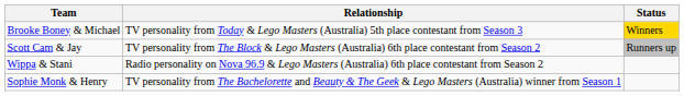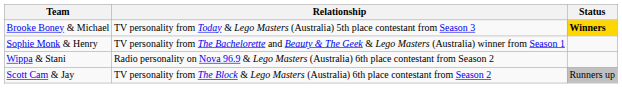 <table class="wikitable">
 <tr>
 <th>Team</th>
 <th>Relationship</th>
 <th>Status</th>
 </tr>
 <tr>
 <td><a href='#'>Brooke Boney</a> & Michael</td>
 <td>TV personality from <em><a href='#'>Today</a></em> & <em>Lego Masters</em> (Australia) 5th place contestant from <a href='#'>Season 3</a></td>
-<td style="background:gold">Winners</td>
+<td style="background:gold"><strong>Winners</strong></td>
 </tr>
 <tr>
-<td><a href='#'>Scott Cam</a> & Jay</td>
-<td>TV personality from <em><a href='#'>The Block</a></em> & <em>Lego Masters</em> (Australia) 6th place contestant from <a href='#'>Season 2</a></td>
-<td style="background:silver">Runners up</td>
+<td><a href='#'>Sophie Monk</a> & Henry</td>
+<td>TV personality from <em><a href='#'>The Bachelorette</a></em> and <em><a href='#'>Beauty & The Geek</a></em> & <em>Lego Masters</em> (Australia) winner from <a href='#'>Season 1</a></td>
+<td></td>
 </tr>
 <tr>
 <td><a href='#'>Wippa</a> & Stani</td>
 <td>Radio personality on <a href='#'>Nova 96.9</a> & <em>Lego Masters</em> (Australia) 6th place contestant from Season 2</td>
 <td></td>
 </tr>
 <tr>
-<td><a href='#'>Sophie Monk</a> & Henry</td>
-<td>TV personality from <em><a href='#'>The Bachelorette</a></em> and <em><a href='#'>Beauty & The Geek</a></em> & <em>Lego Masters</em> (Australia) winner from <a href='#'>Season 1</a></td>
-<td></td>
+<td><a href='#'>Scott Cam</a> & Jay</td>
+<td>TV personality from <em><a href='#'>The Block</a></em> & <em>Lego Masters</em> (Australia) 6th place contestant from <a href='#'>Season 2</a></td>
+<td style="background:silver">Runners up</td>
 </tr>
 </table>
